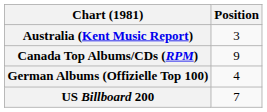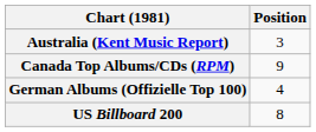 <table class="wikitable sortable plainrowheaders" style="text-align:center">
 <tr>
 <th>Chart (1981)</th>
 <th>Position</th>
 </tr>
 <tr>
 <th scope="row">Australia (<a href='#'>Kent Music Report</a>)</th>
 <td>3</td>
 </tr>
 <tr>
 <th scope="row">Canada Top Albums/CDs (<em><a href='#'>RPM</a></em>)</th>
 <td>9</td>
 </tr>
 <tr>
 <th scope="row">German Albums (Offizielle Top 100)</th>
 <td>4</td>
 </tr>
 <tr>
 <th scope="row">US <em>Billboard</em> 200</th>
-<td>7</td>
+<td>8</td>
 </tr>
 </table>
